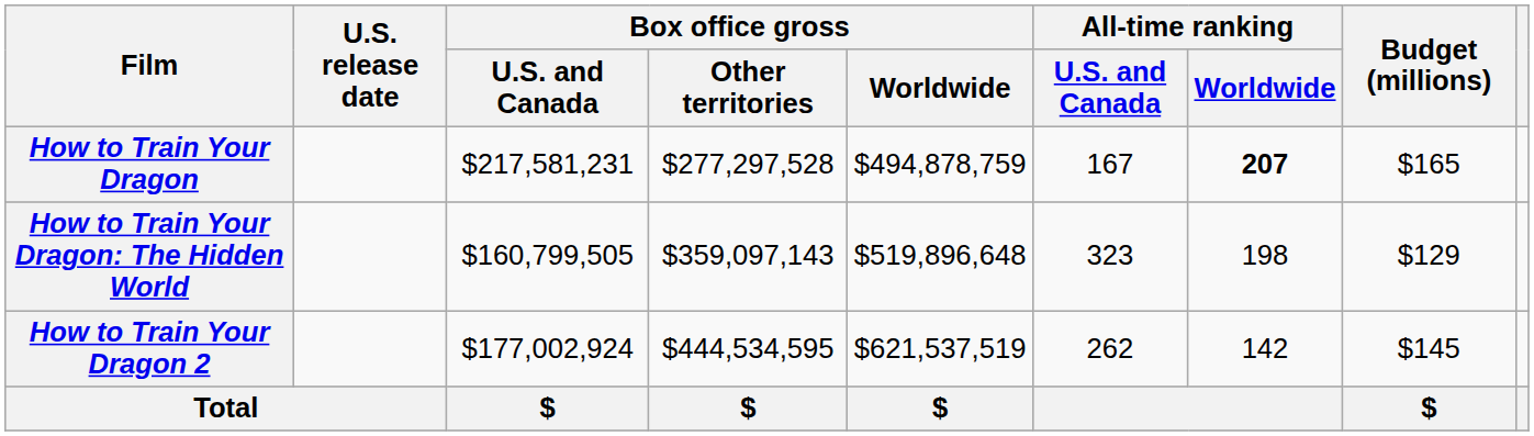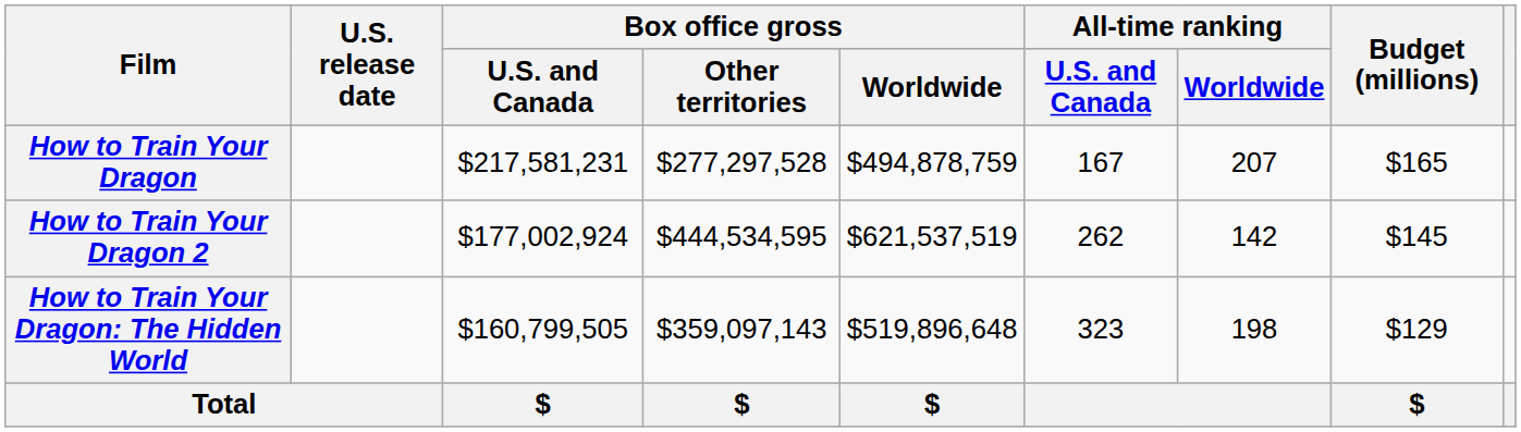 <table class="wikitable sortable plainrowheaders" style="text-align:center;">
 <tr>
 <th rowspan="2">Film</th>
 <th rowspan="2">U.S. release date</th>
 <th colspan="3">Box office gross</th>
 <th colspan="2">All-time ranking</th>
 <th rowspan="2">Budget (millions)</th>
 <th rowspan="2"></th>
 </tr>
 <tr>
 <th>U.S. and Canada</th>
 <th>Other territories</th>
 <th>Worldwide</th>
 <th><a href='#'>U.S. and Canada</a></th>
 <th><a href='#'>Worldwide</a></th>
 </tr>
 <tr>
 <th scope="row"><em><a href='#'>How to Train Your Dragon</a></em></th>
 <td style="text-align:left"></td>
 <td>$217,581,231</td>
 <td>$277,297,528</td>
 <td>$494,878,759</td>
 <td>167</td>
-<td><strong>207</strong></td>
+<td>207</td>
 <td>$165</td>
+<td></td>
+</tr>
+<tr>
+<th scope="row"><em><a href='#'>How to Train Your Dragon 2</a></em></th>
+<td style="text-align:left"></td>
+<td>$177,002,924</td>
+<td>$444,534,595</td>
+<td>$621,537,519</td>
+<td>262</td>
+<td>142</td>
+<td>$145</td>
 <td></td>
 </tr>
 <tr>
 <th scope="row"><em><a href='#'>How to Train Your Dragon: The Hidden World</a></em></th>
 <td style="text-align:left"></td>
 <td>$160,799,505</td>
 <td>$359,097,143</td>
 <td>$519,896,648</td>
 <td>323</td>
 <td>198</td>
 <td>$129</td>
 <td></td>
 </tr>
 <tr>
-<th scope="row"><em><a href='#'>How to Train Your Dragon 2</a></em></th>
-<td style="text-align:left"></td>
-<td>$177,002,924</td>
-<td>$444,534,595</td>
-<td>$621,537,519</td>
-<td>262</td>
-<td>142</td>
-<td>$145</td>
-<td></td>
-</tr>
-<tr>
 <th colspan=2>Total</th>
 <th>$</th>
 <th>$</th>
 <th>$</th>
 <th colspan=2></th>
 <th>$</th>
 <th></th>
 </tr>
 </table>
